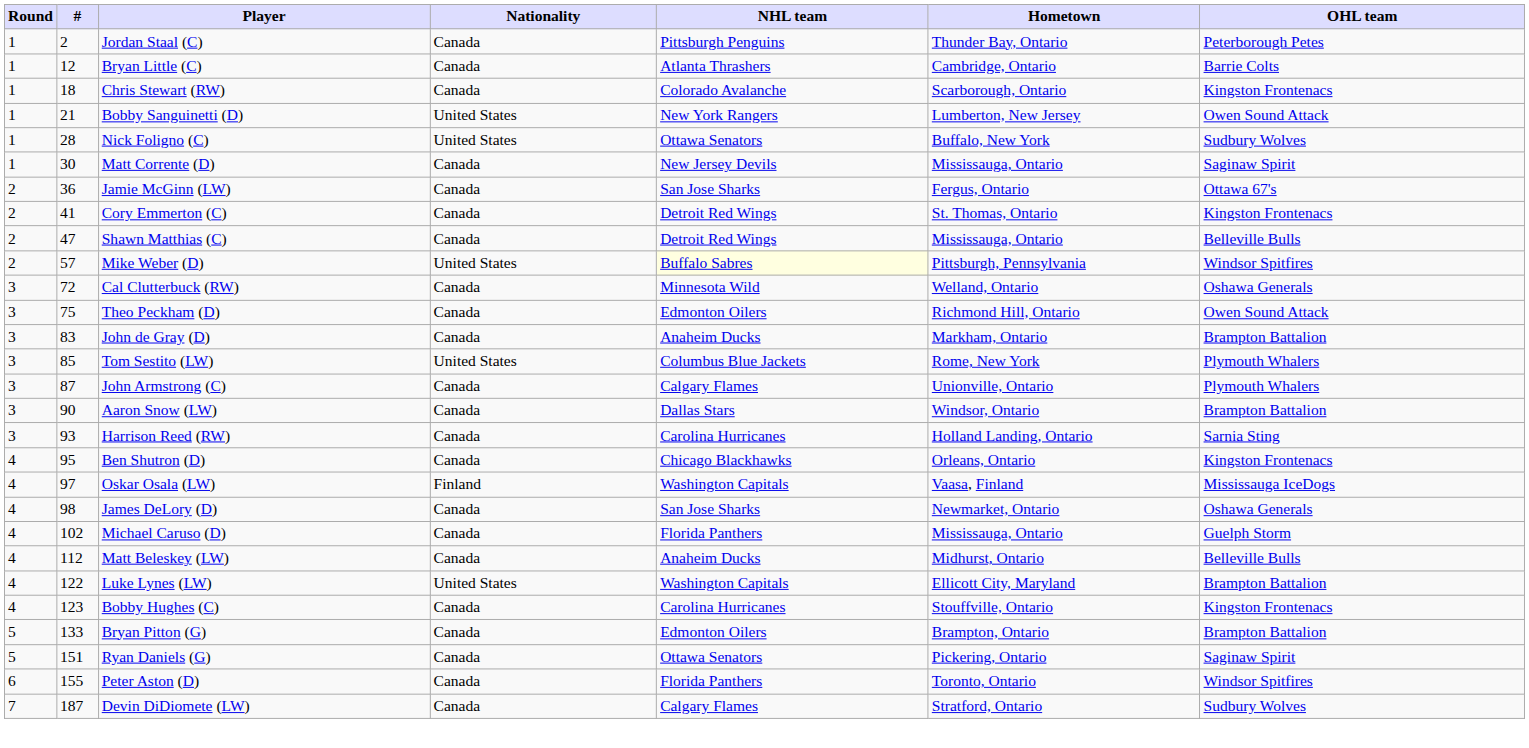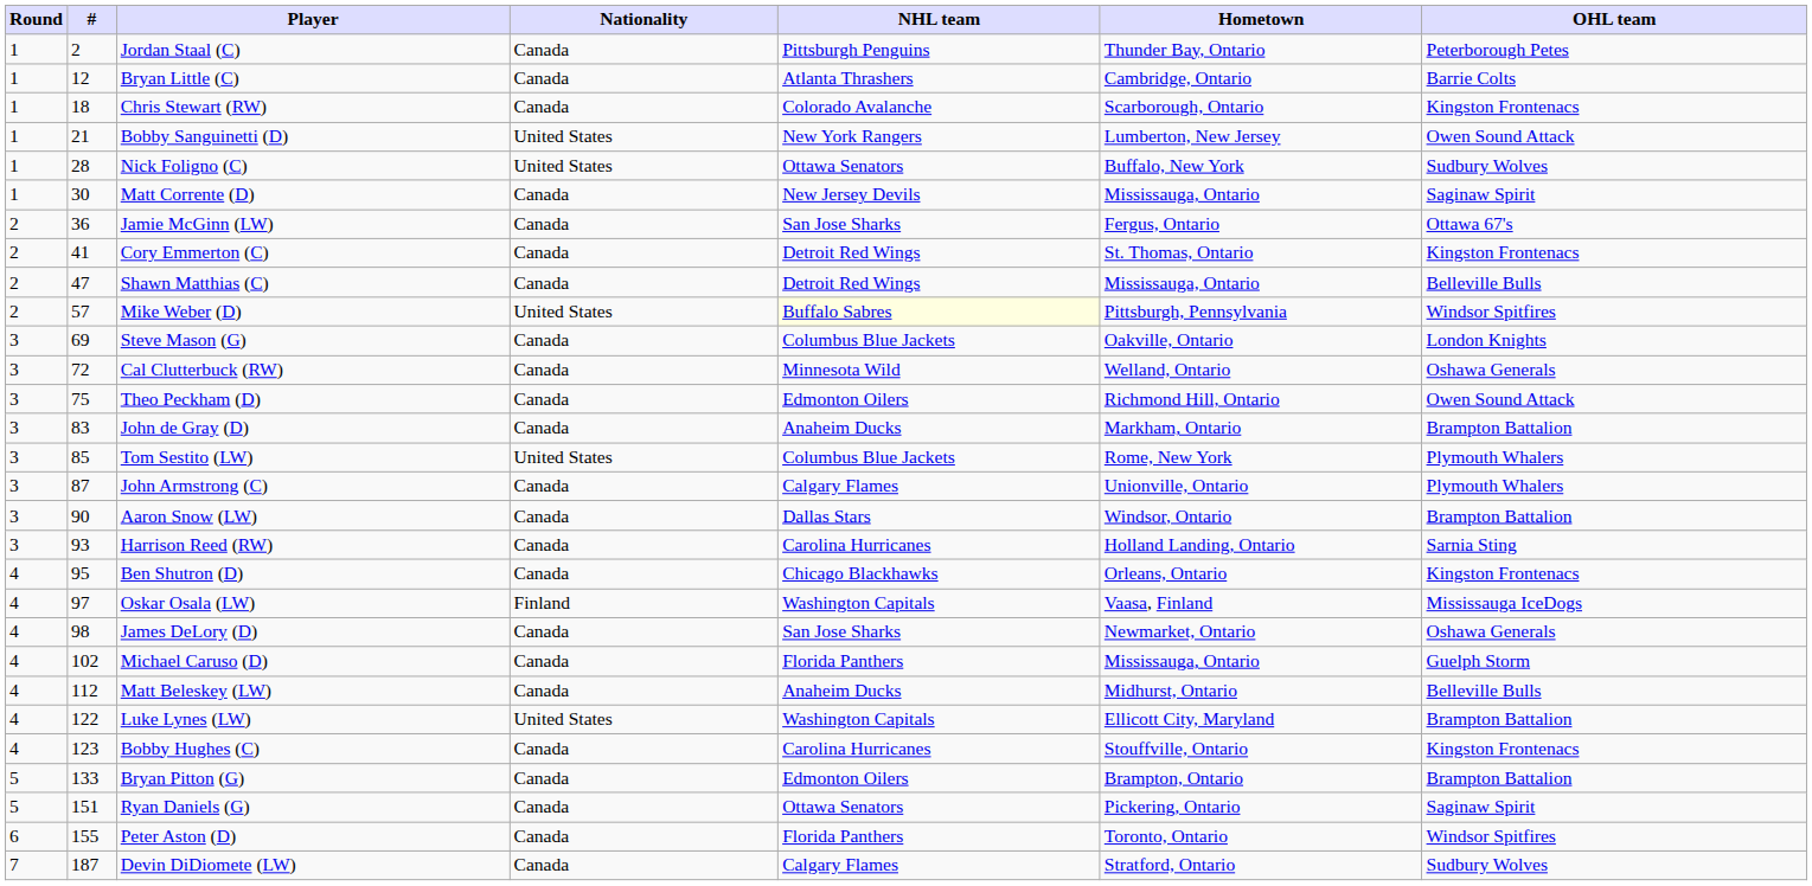 <table class="wikitable">
 <tr>
 <th style="background:#ddf; width:2.75%;">Round</th>
 <th style="background:#ddf; width:2.75%;">#</th>
 <th style="background:#ddf; width:22.0%;">Player</th>
 <th style="background:#ddf; width:15.0%;">Nationality</th>
 <th style="background:#ddf; width:18.0%;">NHL team</th>
 <th style="background:#ddf; width:18.0%;">Hometown</th>
 <th style="background:#ddf; width:100.0%;">OHL team</th>
 </tr>
 <tr>
 <td>1</td>
 <td>2</td>
 <td><a href='#'>Jordan Staal</a> (<a href='#'>C</a>)</td>
 <td> Canada</td>
 <td><a href='#'>Pittsburgh Penguins</a></td>
 <td><a href='#'>Thunder Bay, Ontario</a></td>
 <td><a href='#'>Peterborough Petes</a></td>
 </tr>
 <tr>
 <td>1</td>
 <td>12</td>
 <td><a href='#'>Bryan Little</a> (<a href='#'>C</a>)</td>
 <td> Canada</td>
 <td><a href='#'>Atlanta Thrashers</a></td>
 <td><a href='#'>Cambridge, Ontario</a></td>
 <td><a href='#'>Barrie Colts</a></td>
 </tr>
 <tr>
 <td>1</td>
 <td>18</td>
 <td><a href='#'>Chris Stewart</a> (<a href='#'>RW</a>)</td>
 <td> Canada</td>
 <td><a href='#'>Colorado Avalanche</a></td>
 <td><a href='#'>Scarborough, Ontario</a></td>
 <td><a href='#'>Kingston Frontenacs</a></td>
 </tr>
 <tr>
 <td>1</td>
 <td>21</td>
 <td><a href='#'>Bobby Sanguinetti</a> (<a href='#'>D</a>)</td>
 <td> United States</td>
 <td><a href='#'>New York Rangers</a></td>
 <td><a href='#'>Lumberton, New Jersey</a></td>
 <td><a href='#'>Owen Sound Attack</a></td>
 </tr>
 <tr>
 <td>1</td>
 <td>28</td>
 <td><a href='#'>Nick Foligno</a> (<a href='#'>C</a>)</td>
 <td> United States</td>
 <td><a href='#'>Ottawa Senators</a></td>
 <td><a href='#'>Buffalo, New York</a></td>
 <td><a href='#'>Sudbury Wolves</a></td>
 </tr>
 <tr>
 <td>1</td>
 <td>30</td>
 <td><a href='#'>Matt Corrente</a> (<a href='#'>D</a>)</td>
 <td> Canada</td>
 <td><a href='#'>New Jersey Devils</a></td>
 <td><a href='#'>Mississauga, Ontario</a></td>
 <td><a href='#'>Saginaw Spirit</a></td>
 </tr>
 <tr>
 <td>2</td>
 <td>36</td>
 <td><a href='#'>Jamie McGinn</a> (<a href='#'>LW</a>)</td>
 <td> Canada</td>
 <td><a href='#'>San Jose Sharks</a></td>
 <td><a href='#'>Fergus, Ontario</a></td>
 <td><a href='#'>Ottawa 67's</a></td>
 </tr>
 <tr>
 <td>2</td>
 <td>41</td>
 <td><a href='#'>Cory Emmerton</a> (<a href='#'>C</a>)</td>
 <td> Canada</td>
 <td><a href='#'>Detroit Red Wings</a></td>
 <td><a href='#'>St. Thomas, Ontario</a></td>
 <td><a href='#'>Kingston Frontenacs</a></td>
 </tr>
 <tr>
 <td>2</td>
 <td>47</td>
 <td><a href='#'>Shawn Matthias</a> (<a href='#'>C</a>)</td>
 <td> Canada</td>
 <td><a href='#'>Detroit Red Wings</a></td>
 <td><a href='#'>Mississauga, Ontario</a></td>
 <td><a href='#'>Belleville Bulls</a></td>
 </tr>
 <tr>
 <td>2</td>
 <td>57</td>
 <td><a href='#'>Mike Weber</a> (<a href='#'>D</a>)</td>
 <td> United States</td>
 <td style="background: lightyellow;"><a href='#'>Buffalo Sabres</a></td>
 <td><a href='#'>Pittsburgh, Pennsylvania</a></td>
 <td><a href='#'>Windsor Spitfires</a></td>
+</tr>
+<tr>
+<td>3</td>
+<td>69</td>
+<td><a href='#'>Steve Mason</a> (<a href='#'>G</a>)</td>
+<td> Canada</td>
+<td><a href='#'>Columbus Blue Jackets</a></td>
+<td><a href='#'>Oakville, Ontario</a></td>
+<td><a href='#'>London Knights</a></td>
 </tr>
 <tr>
 <td>3</td>
 <td>72</td>
 <td><a href='#'>Cal Clutterbuck</a> (<a href='#'>RW</a>)</td>
 <td> Canada</td>
 <td><a href='#'>Minnesota Wild</a></td>
 <td><a href='#'>Welland, Ontario</a></td>
 <td><a href='#'>Oshawa Generals</a></td>
 </tr>
 <tr>
 <td>3</td>
 <td>75</td>
 <td><a href='#'>Theo Peckham</a> (<a href='#'>D</a>)</td>
 <td> Canada</td>
 <td><a href='#'>Edmonton Oilers</a></td>
 <td><a href='#'>Richmond Hill, Ontario</a></td>
 <td><a href='#'>Owen Sound Attack</a></td>
 </tr>
 <tr>
 <td>3</td>
 <td>83</td>
 <td><a href='#'>John de Gray</a> (<a href='#'>D</a>)</td>
 <td> Canada</td>
 <td><a href='#'>Anaheim Ducks</a></td>
 <td><a href='#'>Markham, Ontario</a></td>
 <td><a href='#'>Brampton Battalion</a></td>
 </tr>
 <tr>
 <td>3</td>
 <td>85</td>
 <td><a href='#'>Tom Sestito</a> (<a href='#'>LW</a>)</td>
 <td> United States</td>
 <td><a href='#'>Columbus Blue Jackets</a></td>
 <td><a href='#'>Rome, New York</a></td>
 <td><a href='#'>Plymouth Whalers</a></td>
 </tr>
 <tr>
 <td>3</td>
 <td>87</td>
 <td><a href='#'>John Armstrong</a> (<a href='#'>C</a>)</td>
 <td> Canada</td>
 <td><a href='#'>Calgary Flames</a></td>
 <td><a href='#'>Unionville, Ontario</a></td>
 <td><a href='#'>Plymouth Whalers</a></td>
 </tr>
 <tr>
 <td>3</td>
 <td>90</td>
 <td><a href='#'>Aaron Snow</a> (<a href='#'>LW</a>)</td>
 <td> Canada</td>
 <td><a href='#'>Dallas Stars</a></td>
 <td><a href='#'>Windsor, Ontario</a></td>
 <td><a href='#'>Brampton Battalion</a></td>
 </tr>
 <tr>
 <td>3</td>
 <td>93</td>
 <td><a href='#'>Harrison Reed</a> (<a href='#'>RW</a>)</td>
 <td> Canada</td>
 <td><a href='#'>Carolina Hurricanes</a></td>
 <td><a href='#'>Holland Landing, Ontario</a></td>
 <td><a href='#'>Sarnia Sting</a></td>
 </tr>
 <tr>
 <td>4</td>
 <td>95</td>
 <td><a href='#'>Ben Shutron</a> (<a href='#'>D</a>)</td>
 <td> Canada</td>
 <td><a href='#'>Chicago Blackhawks</a></td>
 <td><a href='#'>Orleans, Ontario</a></td>
 <td><a href='#'>Kingston Frontenacs</a></td>
 </tr>
 <tr>
 <td>4</td>
 <td>97</td>
 <td><a href='#'>Oskar Osala</a> (<a href='#'>LW</a>)</td>
 <td> Finland</td>
 <td><a href='#'>Washington Capitals</a></td>
 <td><a href='#'>Vaasa</a>, <a href='#'>Finland</a></td>
 <td><a href='#'>Mississauga IceDogs</a></td>
 </tr>
 <tr>
 <td>4</td>
 <td>98</td>
 <td><a href='#'>James DeLory</a> (<a href='#'>D</a>)</td>
 <td> Canada</td>
 <td><a href='#'>San Jose Sharks</a></td>
 <td><a href='#'>Newmarket, Ontario</a></td>
 <td><a href='#'>Oshawa Generals</a></td>
 </tr>
 <tr>
 <td>4</td>
 <td>102</td>
 <td><a href='#'>Michael Caruso</a> (<a href='#'>D</a>)</td>
 <td> Canada</td>
 <td><a href='#'>Florida Panthers</a></td>
 <td><a href='#'>Mississauga, Ontario</a></td>
 <td><a href='#'>Guelph Storm</a></td>
 </tr>
 <tr>
 <td>4</td>
 <td>112</td>
 <td><a href='#'>Matt Beleskey</a> (<a href='#'>LW</a>)</td>
 <td> Canada</td>
 <td><a href='#'>Anaheim Ducks</a></td>
 <td><a href='#'>Midhurst, Ontario</a></td>
 <td><a href='#'>Belleville Bulls</a></td>
 </tr>
 <tr>
 <td>4</td>
 <td>122</td>
 <td><a href='#'>Luke Lynes</a> (<a href='#'>LW</a>)</td>
 <td> United States</td>
 <td><a href='#'>Washington Capitals</a></td>
 <td><a href='#'>Ellicott City, Maryland</a></td>
 <td><a href='#'>Brampton Battalion</a></td>
 </tr>
 <tr>
 <td>4</td>
 <td>123</td>
 <td><a href='#'>Bobby Hughes</a> (<a href='#'>C</a>)</td>
 <td> Canada</td>
 <td><a href='#'>Carolina Hurricanes</a></td>
 <td><a href='#'>Stouffville, Ontario</a></td>
 <td><a href='#'>Kingston Frontenacs</a></td>
 </tr>
 <tr>
 <td>5</td>
 <td>133</td>
 <td><a href='#'>Bryan Pitton</a> (<a href='#'>G</a>)</td>
 <td> Canada</td>
 <td><a href='#'>Edmonton Oilers</a></td>
 <td><a href='#'>Brampton, Ontario</a></td>
 <td><a href='#'>Brampton Battalion</a></td>
 </tr>
 <tr>
 <td>5</td>
 <td>151</td>
 <td><a href='#'>Ryan Daniels</a> (<a href='#'>G</a>)</td>
 <td> Canada</td>
 <td><a href='#'>Ottawa Senators</a></td>
 <td><a href='#'>Pickering, Ontario</a></td>
 <td><a href='#'>Saginaw Spirit</a></td>
 </tr>
 <tr>
 <td>6</td>
 <td>155</td>
 <td><a href='#'>Peter Aston</a> (<a href='#'>D</a>)</td>
 <td> Canada</td>
 <td><a href='#'>Florida Panthers</a></td>
 <td><a href='#'>Toronto, Ontario</a></td>
 <td><a href='#'>Windsor Spitfires</a></td>
 </tr>
 <tr>
 <td>7</td>
 <td>187</td>
 <td><a href='#'>Devin DiDiomete</a> (<a href='#'>LW</a>)</td>
 <td> Canada</td>
 <td><a href='#'>Calgary Flames</a></td>
 <td><a href='#'>Stratford, Ontario</a></td>
 <td><a href='#'>Sudbury Wolves</a></td>
 </tr>
 </table>
